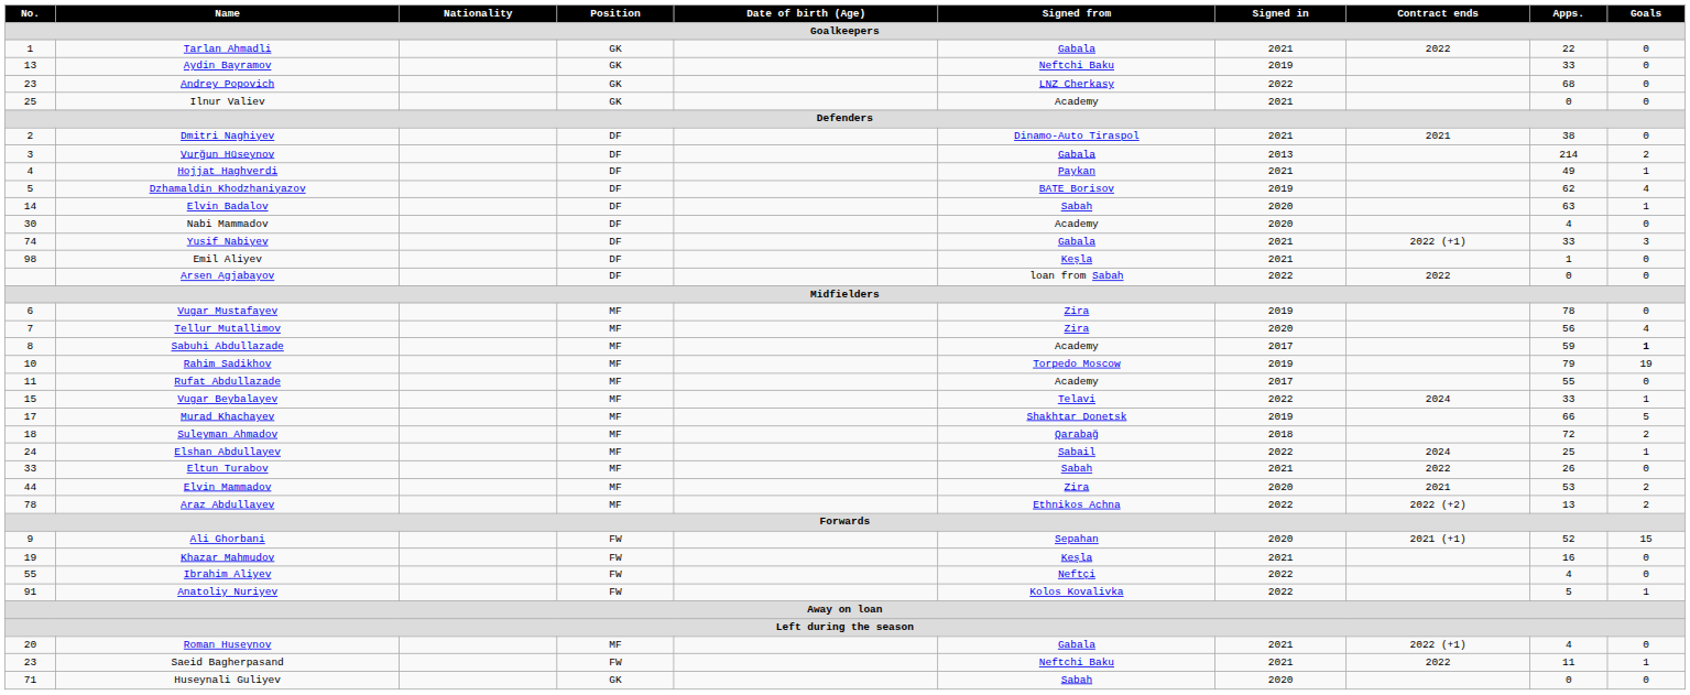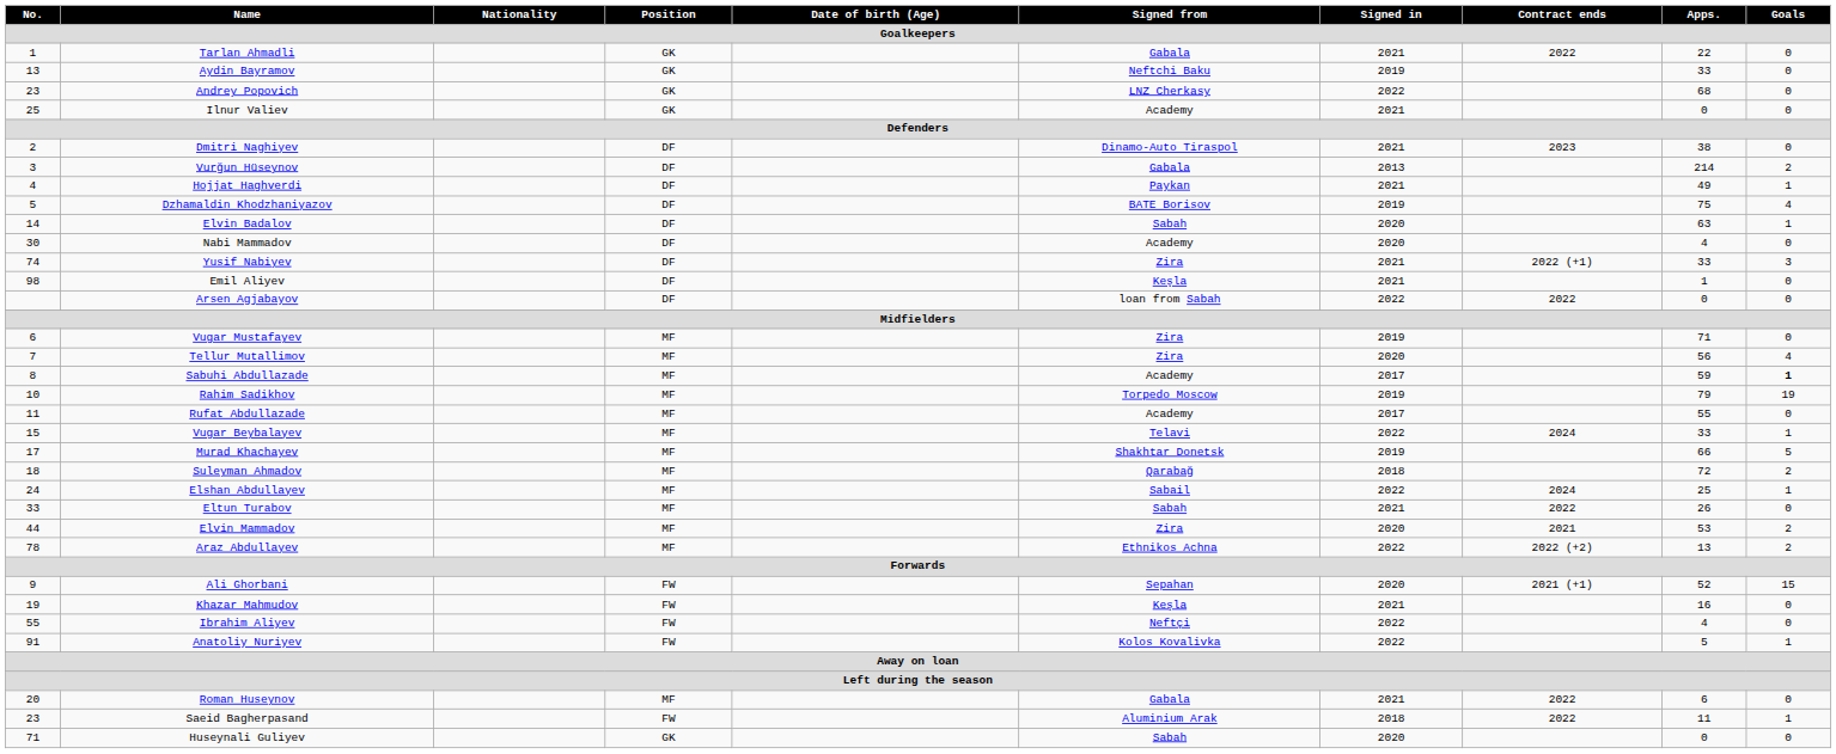 <table class="wikitable"  style="text-align:center; font-size:90%; width:95%;">
 <tr>
 <th style="background:#000000; color:#FFFFFF; text-align:center;">No.</th>
 <th style="background:#000000; color:#FFFFFF; text-align:center;">Name</th>
 <th style="background:#000000; color:#FFFFFF; text-align:center;">Nationality</th>
 <th style="background:#000000; color:#FFFFFF; text-align:center;">Position</th>
 <th style="background:#000000; color:#FFFFFF; text-align:center;">Date of birth (Age)</th>
 <th style="background:#000000; color:#FFFFFF; text-align:center;">Signed from</th>
 <th style="background:#000000; color:#FFFFFF; text-align:center;">Signed in</th>
 <th style="background:#000000; color:#FFFFFF; text-align:center;">Contract ends</th>
 <th style="background:#000000; color:#FFFFFF; text-align:center;">Apps.</th>
 <th style="background:#000000; color:#FFFFFF; text-align:center;">Goals</th>
 </tr>
 <tr>
 <th colspan="11"  style="background:#dcdcdc; text-align:center;">Goalkeepers</th>
 </tr>
 <tr>
 <td>1</td>
 <td><a href='#'>Tarlan Ahmadli</a></td>
 <td></td>
 <td>GK</td>
 <td></td>
 <td><a href='#'>Gabala</a></td>
 <td>2021</td>
 <td>2022</td>
 <td>22</td>
 <td>0</td>
 </tr>
 <tr>
 <td>13</td>
 <td><a href='#'>Aydin Bayramov</a></td>
 <td></td>
 <td>GK</td>
 <td></td>
 <td><a href='#'>Neftchi Baku</a></td>
 <td>2019</td>
 <td></td>
 <td>33</td>
 <td>0</td>
 </tr>
 <tr>
 <td>23</td>
 <td><a href='#'>Andrey Popovich</a></td>
 <td></td>
 <td>GK</td>
 <td></td>
 <td><a href='#'>LNZ Cherkasy</a></td>
 <td>2022</td>
 <td></td>
 <td>68</td>
 <td>0</td>
 </tr>
 <tr>
 <td>25</td>
 <td>Ilnur Valiev</td>
 <td></td>
 <td>GK</td>
 <td></td>
 <td>Academy</td>
 <td>2021</td>
 <td></td>
 <td>0</td>
 <td>0</td>
 </tr>
 <tr>
 <th colspan="11"  style="background:#dcdcdc; text-align:center;">Defenders</th>
 </tr>
 <tr>
 <td>2</td>
 <td><a href='#'>Dmitri Naghiyev</a></td>
 <td></td>
 <td>DF</td>
 <td></td>
 <td><a href='#'>Dinamo-Auto Tiraspol</a></td>
 <td>2021</td>
-<td>2021</td>
+<td>2023</td>
 <td>38</td>
 <td>0</td>
 </tr>
 <tr>
 <td>3</td>
 <td><a href='#'>Vurğun Hüseynov</a></td>
 <td></td>
 <td>DF</td>
 <td></td>
 <td><a href='#'>Gabala</a></td>
 <td>2013</td>
 <td></td>
 <td>214</td>
 <td>2</td>
 </tr>
 <tr>
 <td>4</td>
 <td><a href='#'>Hojjat Haghverdi</a></td>
 <td></td>
 <td>DF</td>
 <td></td>
 <td><a href='#'>Paykan</a></td>
 <td>2021</td>
 <td></td>
 <td>49</td>
 <td>1</td>
 </tr>
 <tr>
 <td>5</td>
 <td><a href='#'>Dzhamaldin Khodzhaniyazov</a></td>
 <td></td>
 <td>DF</td>
 <td></td>
 <td><a href='#'>BATE Borisov</a></td>
 <td>2019</td>
 <td></td>
-<td>62</td>
+<td>75</td>
 <td>4</td>
 </tr>
 <tr>
 <td>14</td>
 <td><a href='#'>Elvin Badalov</a></td>
 <td></td>
 <td>DF</td>
 <td></td>
 <td><a href='#'>Sabah</a></td>
 <td>2020</td>
 <td></td>
 <td>63</td>
 <td>1</td>
 </tr>
 <tr>
 <td>30</td>
 <td>Nabi Mammadov</td>
 <td></td>
 <td>DF</td>
 <td></td>
 <td>Academy</td>
 <td>2020</td>
 <td></td>
 <td>4</td>
 <td>0</td>
 </tr>
 <tr>
 <td>74</td>
 <td><a href='#'>Yusif Nabiyev</a></td>
 <td></td>
 <td>DF</td>
 <td></td>
-<td><a href='#'>Gabala</a></td>
+<td><a href='#'>Zira</a></td>
 <td>2021 </td>
 <td>2022 (+1) </td>
 <td>33</td>
 <td>3</td>
 </tr>
 <tr>
 <td>98</td>
 <td>Emil Aliyev</td>
 <td></td>
 <td>DF</td>
 <td></td>
 <td><a href='#'>Keşla</a></td>
 <td>2021</td>
 <td></td>
 <td>1</td>
 <td>0</td>
 </tr>
 <tr>
 <td></td>
 <td><a href='#'>Arsen Agjabayov</a></td>
 <td></td>
 <td>DF</td>
 <td></td>
 <td>loan from <a href='#'>Sabah</a></td>
 <td>2022</td>
 <td>2022</td>
 <td>0</td>
 <td>0</td>
 </tr>
 <tr>
 <th colspan="11"  style="background:#dcdcdc; text-align:center;">Midfielders</th>
 </tr>
 <tr>
 <td>6</td>
 <td><a href='#'>Vugar Mustafayev</a></td>
 <td></td>
 <td>MF</td>
 <td></td>
 <td><a href='#'>Zira</a></td>
 <td>2019</td>
 <td></td>
-<td>78</td>
+<td>71</td>
 <td>0</td>
 </tr>
 <tr>
 <td>7</td>
 <td><a href='#'>Tellur Mutallimov</a></td>
 <td></td>
 <td>MF</td>
 <td></td>
 <td><a href='#'>Zira</a></td>
 <td>2020</td>
 <td></td>
 <td>56</td>
 <td>4</td>
 </tr>
 <tr>
 <td>8</td>
 <td><a href='#'>Sabuhi Abdullazade</a></td>
 <td></td>
 <td>MF</td>
 <td></td>
 <td>Academy</td>
 <td>2017</td>
 <td></td>
 <td>59</td>
 <td><strong>1</strong></td>
 </tr>
 <tr>
 <td>10</td>
 <td><a href='#'>Rahim Sadikhov</a></td>
 <td></td>
 <td>MF</td>
 <td></td>
 <td><a href='#'>Torpedo Moscow</a></td>
 <td>2019</td>
 <td></td>
 <td>79</td>
 <td>19</td>
 </tr>
 <tr>
 <td>11</td>
 <td><a href='#'>Rufat Abdullazade</a></td>
 <td></td>
 <td>MF</td>
 <td></td>
 <td>Academy</td>
 <td>2017</td>
 <td></td>
 <td>55</td>
 <td>0</td>
 </tr>
 <tr>
 <td>15</td>
 <td><a href='#'>Vugar Beybalayev</a></td>
 <td></td>
 <td>MF</td>
 <td></td>
 <td><a href='#'>Telavi</a></td>
 <td>2022</td>
 <td>2024</td>
 <td>33</td>
 <td>1</td>
 </tr>
 <tr>
 <td>17</td>
 <td><a href='#'>Murad Khachayev</a></td>
 <td></td>
 <td>MF</td>
 <td></td>
 <td><a href='#'>Shakhtar Donetsk</a></td>
 <td>2019</td>
 <td></td>
 <td>66</td>
 <td>5</td>
 </tr>
 <tr>
 <td>18</td>
 <td><a href='#'>Suleyman Ahmadov</a></td>
 <td></td>
 <td>MF</td>
 <td></td>
 <td><a href='#'>Qarabağ</a></td>
 <td>2018</td>
 <td></td>
 <td>72</td>
 <td>2</td>
 </tr>
 <tr>
 <td>24</td>
 <td><a href='#'>Elshan Abdullayev</a></td>
 <td></td>
 <td>MF</td>
 <td></td>
 <td><a href='#'>Sabail</a></td>
 <td>2022</td>
 <td>2024</td>
 <td>25</td>
 <td>1</td>
 </tr>
 <tr>
 <td>33</td>
 <td><a href='#'>Eltun Turabov</a></td>
 <td></td>
 <td>MF</td>
 <td></td>
 <td><a href='#'>Sabah</a></td>
 <td>2021</td>
 <td>2022</td>
 <td>26</td>
 <td>0</td>
 </tr>
 <tr>
 <td>44</td>
 <td><a href='#'>Elvin Mammadov</a></td>
 <td></td>
 <td>MF</td>
 <td></td>
 <td><a href='#'>Zira</a></td>
 <td>2020</td>
 <td>2021</td>
 <td>53</td>
 <td>2</td>
 </tr>
 <tr>
 <td>78</td>
 <td><a href='#'>Araz Abdullayev</a></td>
 <td></td>
 <td>MF</td>
 <td></td>
 <td><a href='#'>Ethnikos Achna</a></td>
 <td>2022</td>
 <td>2022 (+2)</td>
 <td>13</td>
 <td>2</td>
 </tr>
 <tr>
 <th colspan="11"  style="background:#dcdcdc; text-align:center;">Forwards</th>
 </tr>
 <tr>
 <td>9</td>
 <td><a href='#'>Ali Ghorbani</a></td>
 <td></td>
 <td>FW</td>
 <td></td>
 <td><a href='#'>Sepahan</a></td>
 <td>2020</td>
 <td>2021 (+1)</td>
 <td>52</td>
 <td>15</td>
 </tr>
 <tr>
 <td>19</td>
 <td><a href='#'>Khazar Mahmudov</a></td>
 <td></td>
 <td>FW</td>
 <td></td>
 <td><a href='#'>Keşla</a></td>
 <td>2021</td>
 <td></td>
 <td>16</td>
 <td>0</td>
 </tr>
 <tr>
 <td>55</td>
 <td><a href='#'>Ibrahim Aliyev</a></td>
 <td></td>
 <td>FW</td>
 <td></td>
 <td><a href='#'>Neftçi</a></td>
 <td>2022</td>
 <td></td>
 <td>4</td>
 <td>0</td>
 </tr>
 <tr>
 <td>91</td>
 <td><a href='#'>Anatoliy Nuriyev</a></td>
 <td></td>
 <td>FW</td>
 <td></td>
 <td><a href='#'>Kolos Kovalivka</a></td>
 <td>2022</td>
 <td></td>
 <td>5</td>
 <td>1</td>
 </tr>
 <tr>
 <th colspan="11"  style="background:#dcdcdc; text-align:center;">Away on loan</th>
 </tr>
 <tr>
 <th colspan="11"  style="background:#dcdcdc; text-align:center;">Left during the season</th>
 </tr>
 <tr>
 <td>20</td>
 <td><a href='#'>Roman Huseynov</a></td>
 <td></td>
 <td>MF</td>
 <td></td>
 <td><a href='#'>Gabala</a></td>
 <td>2021</td>
-<td>2022 (+1) </td>
-<td>4</td>
+<td>2022</td>
+<td>6</td>
 <td>0</td>
 </tr>
 <tr>
 <td>23</td>
 <td>Saeid Bagherpasand</td>
 <td></td>
 <td>FW</td>
 <td></td>
-<td><a href='#'>Neftchi Baku</a></td>
-<td>2021</td>
+<td><a href='#'>Aluminium Arak</a></td>
+<td>2018</td>
 <td>2022</td>
 <td>11</td>
 <td>1</td>
 </tr>
 <tr>
 <td>71</td>
 <td>Huseynali Guliyev</td>
 <td></td>
 <td>GK</td>
 <td></td>
 <td><a href='#'>Sabah</a></td>
 <td>2020</td>
 <td></td>
 <td>0</td>
 <td>0</td>
 </tr>
 </table>
